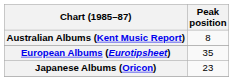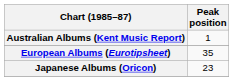 <table class="wikitable sortable plainrowheaders" style="text-align:center">
 <tr>
 <th scope="col">Chart (1985–87)</th>
 <th scope="col">Peak<br>position</th>
 </tr>
 <tr>
 <th scope="row">Australian Albums (<a href='#'>Kent Music Report</a>)</th>
-<td>8</td>
+<td>1</td>
 </tr>
 <tr>
 </tr>
 <tr>
 </tr>
 <tr>
 </tr>
 <tr>
 <th scope="row"><a href='#'>European Albums</a> (<em><a href='#'>Eurotipsheet</a></em>)</th>
 <td>35</td>
 </tr>
 <tr>
 <th scope="row">Japanese Albums (<a href='#'>Oricon</a>)</th>
 <td>23</td>
 </tr>
 <tr>
 </tr>
 <tr>
 </tr>
 <tr>
 </tr>
 <tr>
 </tr>
 </table>
